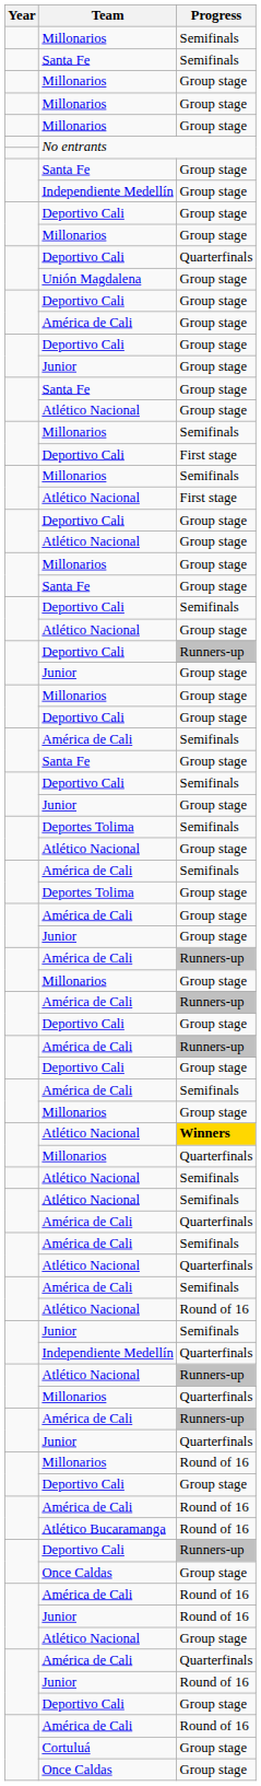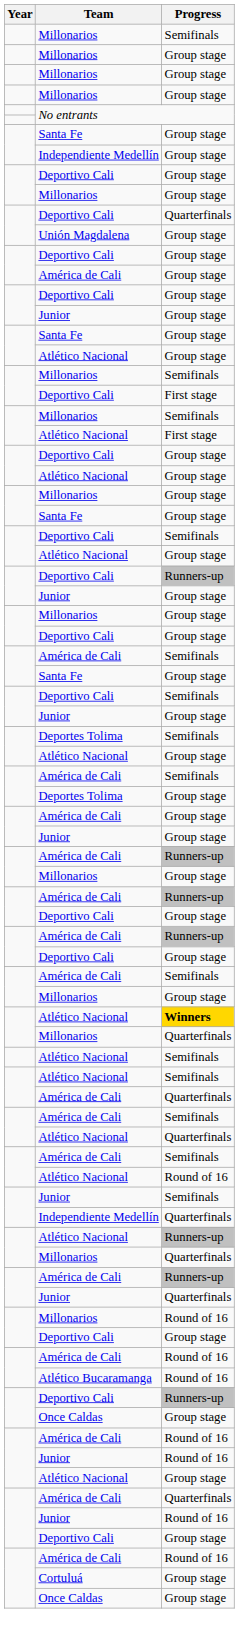 <table class="wikitable">
 <tr>
 <th>Year</th>
 <th>Team</th>
 <th>Progress</th>
 </tr>
 <tr align=left>
 <td></td>
 <td><a href='#'>Millonarios</a></td>
-<td>Semifinals</td>
-</tr>
-<tr align=left>
-<td></td>
-<td><a href='#'>Santa Fe</a></td>
 <td>Semifinals</td>
 </tr>
 <tr align=left>
 <td></td>
 <td><a href='#'>Millonarios</a></td>
 <td>Group stage</td>
 </tr>
 <tr align=left>
 <td></td>
 <td><a href='#'>Millonarios</a></td>
 <td>Group stage</td>
 </tr>
 <tr align=left>
 <td></td>
 <td><a href='#'>Millonarios</a></td>
 <td>Group stage</td>
 </tr>
 <tr align=left>
 <td></td>
 <td rowspan="2" colspan="2"><em>No entrants</em></td>
 </tr>
 <tr align=left>
 <td></td>
 </tr>
 <tr align=left>
 <td rowspan=2></td>
 <td><a href='#'>Santa Fe</a></td>
 <td>Group stage</td>
 </tr>
 <tr align=left>
 <td><a href='#'>Independiente Medellín</a></td>
 <td>Group stage</td>
 </tr>
 <tr align=left>
 <td rowspan=2></td>
 <td><a href='#'>Deportivo Cali</a></td>
 <td>Group stage</td>
 </tr>
 <tr align=left>
 <td><a href='#'>Millonarios</a></td>
 <td>Group stage</td>
 </tr>
 <tr align=left>
 <td rowspan=2></td>
 <td><a href='#'>Deportivo Cali</a></td>
 <td>Quarterfinals</td>
 </tr>
 <tr align=left>
 <td><a href='#'>Unión Magdalena</a></td>
 <td>Group stage</td>
 </tr>
 <tr align=left>
 <td rowspan=2></td>
 <td><a href='#'>Deportivo Cali</a></td>
 <td>Group stage</td>
 </tr>
 <tr align=left>
 <td><a href='#'>América de Cali</a></td>
 <td>Group stage</td>
 </tr>
 <tr align=left>
 <td rowspan=2></td>
 <td><a href='#'>Deportivo Cali</a></td>
 <td>Group stage</td>
 </tr>
 <tr align=left>
 <td><a href='#'>Junior</a></td>
 <td>Group stage</td>
 </tr>
 <tr align=left>
 <td rowspan=2></td>
 <td><a href='#'>Santa Fe</a></td>
 <td>Group stage</td>
 </tr>
 <tr align=left>
 <td><a href='#'>Atlético Nacional</a></td>
 <td>Group stage</td>
 </tr>
 <tr align=left>
 <td rowspan=2></td>
 <td><a href='#'>Millonarios</a></td>
 <td>Semifinals</td>
 </tr>
 <tr align=left>
 <td><a href='#'>Deportivo Cali</a></td>
 <td>First stage</td>
 </tr>
 <tr align=left>
 <td rowspan=2></td>
 <td><a href='#'>Millonarios</a></td>
 <td>Semifinals</td>
 </tr>
 <tr align=left>
 <td><a href='#'>Atlético Nacional</a></td>
 <td>First stage</td>
 </tr>
 <tr align=left>
 <td rowspan=2></td>
 <td><a href='#'>Deportivo Cali</a></td>
 <td>Group stage</td>
 </tr>
 <tr align=left>
 <td><a href='#'>Atlético Nacional</a></td>
 <td>Group stage</td>
 </tr>
 <tr align=left>
 <td rowspan=2></td>
 <td><a href='#'>Millonarios</a></td>
 <td>Group stage</td>
 </tr>
 <tr align=left>
 <td><a href='#'>Santa Fe</a></td>
 <td>Group stage</td>
 </tr>
 <tr align=left>
 <td rowspan=2></td>
 <td><a href='#'>Deportivo Cali</a></td>
 <td>Semifinals</td>
 </tr>
 <tr align=left>
 <td><a href='#'>Atlético Nacional</a></td>
 <td>Group stage</td>
 </tr>
 <tr align=left>
 <td rowspan=2></td>
 <td><a href='#'>Deportivo Cali</a></td>
 <td bgcolor="Silver">Runners-up</td>
 </tr>
 <tr align=left>
 <td><a href='#'>Junior</a></td>
 <td>Group stage</td>
 </tr>
 <tr align=left>
 <td rowspan=2></td>
 <td><a href='#'>Millonarios</a></td>
 <td>Group stage</td>
 </tr>
 <tr align=left>
 <td><a href='#'>Deportivo Cali</a></td>
 <td>Group stage</td>
 </tr>
 <tr align=left>
 <td rowspan=2></td>
 <td><a href='#'>América de Cali</a></td>
 <td>Semifinals</td>
 </tr>
 <tr align=left>
 <td><a href='#'>Santa Fe</a></td>
 <td>Group stage</td>
 </tr>
 <tr align=left>
 <td rowspan=2></td>
 <td><a href='#'>Deportivo Cali</a></td>
 <td>Semifinals</td>
 </tr>
 <tr align=left>
 <td><a href='#'>Junior</a></td>
 <td>Group stage</td>
 </tr>
 <tr align=left>
 <td rowspan=2></td>
 <td><a href='#'>Deportes Tolima</a></td>
 <td>Semifinals</td>
 </tr>
 <tr align=left>
 <td><a href='#'>Atlético Nacional</a></td>
 <td>Group stage</td>
 </tr>
 <tr align=left>
 <td rowspan=2></td>
 <td><a href='#'>América de Cali</a></td>
 <td>Semifinals</td>
 </tr>
 <tr align=left>
 <td><a href='#'>Deportes Tolima</a></td>
 <td>Group stage</td>
 </tr>
 <tr align=left>
 <td rowspan=2></td>
 <td><a href='#'>América de Cali</a></td>
 <td>Group stage</td>
 </tr>
 <tr align=left>
 <td><a href='#'>Junior</a></td>
 <td>Group stage</td>
 </tr>
 <tr align=left>
 <td rowspan=2></td>
 <td><a href='#'>América de Cali</a></td>
 <td bgcolor="Silver">Runners-up</td>
 </tr>
 <tr align=left>
 <td><a href='#'>Millonarios</a></td>
 <td>Group stage</td>
 </tr>
 <tr align=left>
 <td rowspan=2></td>
 <td><a href='#'>América de Cali</a></td>
 <td bgcolor="Silver">Runners-up</td>
 </tr>
 <tr align=left>
 <td><a href='#'>Deportivo Cali</a></td>
 <td>Group stage</td>
 </tr>
 <tr align=left>
 <td rowspan=2></td>
 <td><a href='#'>América de Cali</a></td>
 <td bgcolor="Silver">Runners-up</td>
 </tr>
 <tr align=left>
 <td><a href='#'>Deportivo Cali</a></td>
 <td>Group stage</td>
 </tr>
 <tr align=left>
 <td rowspan=2></td>
 <td><a href='#'>América de Cali</a></td>
 <td>Semifinals</td>
 </tr>
 <tr align=left>
 <td><a href='#'>Millonarios</a></td>
 <td>Group stage</td>
 </tr>
 <tr align=left>
 <td rowspan=2></td>
 <td><a href='#'>Atlético Nacional</a></td>
 <td bgcolor="gold"><strong>Winners</strong></td>
 </tr>
 <tr align=left>
 <td><a href='#'>Millonarios</a></td>
 <td>Quarterfinals</td>
 </tr>
 <tr align=left>
 <td rowspan=1></td>
 <td><a href='#'>Atlético Nacional</a></td>
 <td>Semifinals</td>
 </tr>
 <tr align=left>
 <td rowspan=2></td>
 <td><a href='#'>Atlético Nacional</a></td>
 <td>Semifinals</td>
 </tr>
 <tr align=left>
 <td><a href='#'>América de Cali</a></td>
 <td>Quarterfinals</td>
 </tr>
 <tr align=left>
 <td rowspan=2></td>
 <td><a href='#'>América de Cali</a></td>
 <td>Semifinals</td>
 </tr>
 <tr align=left>
 <td><a href='#'>Atlético Nacional</a></td>
 <td>Quarterfinals</td>
 </tr>
 <tr align=left>
 <td rowspan=2></td>
 <td><a href='#'>América de Cali</a></td>
 <td>Semifinals</td>
 </tr>
 <tr align=left>
 <td><a href='#'>Atlético Nacional</a></td>
 <td>Round of 16</td>
 </tr>
 <tr align=left>
 <td rowspan=2></td>
 <td><a href='#'>Junior</a></td>
 <td>Semifinals</td>
 </tr>
 <tr align=left>
 <td><a href='#'>Independiente Medellín</a></td>
 <td>Quarterfinals</td>
 </tr>
 <tr align=left>
 <td rowspan=2></td>
 <td><a href='#'>Atlético Nacional</a></td>
 <td bgcolor="Silver">Runners-up</td>
 </tr>
 <tr align=left>
 <td><a href='#'>Millonarios</a></td>
 <td>Quarterfinals</td>
 </tr>
 <tr align=left>
 <td rowspan=2></td>
 <td><a href='#'>América de Cali</a></td>
 <td bgcolor="Silver">Runners-up</td>
 </tr>
 <tr align=left>
 <td><a href='#'>Junior</a></td>
 <td>Quarterfinals</td>
 </tr>
 <tr align=left>
 <td rowspan=2></td>
 <td><a href='#'>Millonarios</a></td>
 <td>Round of 16</td>
 </tr>
 <tr align=left>
 <td><a href='#'>Deportivo Cali</a></td>
 <td>Group stage</td>
 </tr>
 <tr align=left>
 <td rowspan=2></td>
 <td><a href='#'>América de Cali</a></td>
 <td>Round of 16</td>
 </tr>
 <tr align=left>
 <td><a href='#'>Atlético Bucaramanga</a></td>
 <td>Round of 16</td>
 </tr>
 <tr align=left>
 <td rowspan=2></td>
 <td><a href='#'>Deportivo Cali</a></td>
 <td bgcolor="Silver">Runners-up</td>
 </tr>
 <tr align=left>
 <td><a href='#'>Once Caldas</a></td>
 <td>Group stage</td>
 </tr>
 <tr align=left>
 <td rowspan=3></td>
 <td><a href='#'>América de Cali</a></td>
 <td>Round of 16</td>
 </tr>
 <tr align=left>
 <td><a href='#'>Junior</a></td>
 <td>Round of 16</td>
 </tr>
 <tr align=left>
 <td><a href='#'>Atlético Nacional</a></td>
 <td>Group stage</td>
 </tr>
 <tr align=left>
 <td rowspan=3></td>
 <td><a href='#'>América de Cali</a></td>
 <td>Quarterfinals</td>
 </tr>
 <tr align=left>
 <td><a href='#'>Junior</a></td>
 <td>Round of 16</td>
 </tr>
 <tr align=left>
 <td><a href='#'>Deportivo Cali</a></td>
 <td>Group stage</td>
 </tr>
 <tr align=left>
 <td rowspan=3></td>
 <td><a href='#'>América de Cali</a></td>
 <td>Round of 16</td>
 </tr>
 <tr align=left>
 <td><a href='#'>Cortuluá</a></td>
 <td>Group stage</td>
 </tr>
 <tr align=left>
 <td><a href='#'>Once Caldas</a></td>
 <td>Group stage</td>
 </tr>
 </table>
